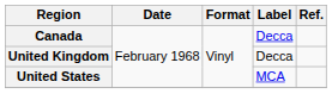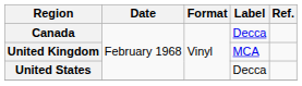 <table class="wikitable plainrowheaders">
 <tr>
 <th scope="col">Region</th>
 <th scope="col">Date</th>
 <th scope="col">Format</th>
 <th scope="col">Label</th>
 <th scope="col">Ref.</th>
 </tr>
 <tr>
 <th scope="row">Canada</th>
 <td rowspan="3">February 1968</td>
 <td rowspan="3">Vinyl</td>
 <td><a href='#'>Decca</a></td>
 <td></td>
 </tr>
 <tr>
 <th scope="row">United Kingdom</th>
-<td>Decca</td>
+<td><a href='#'>MCA</a></td>
 <td></td>
 </tr>
 <tr>
 <th scope="row">United States</th>
-<td><a href='#'>MCA</a></td>
+<td>Decca</td>
 <td></td>
 </tr>
 <tr>
 </tr>
 </table>
